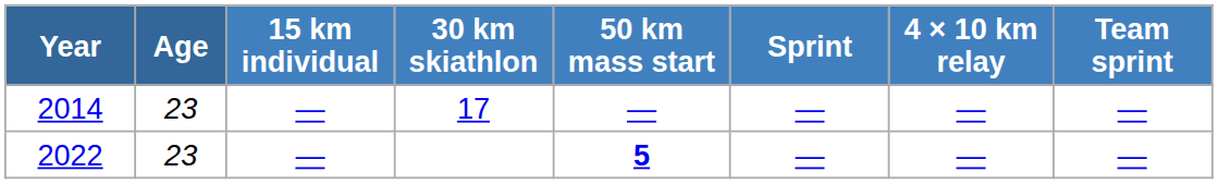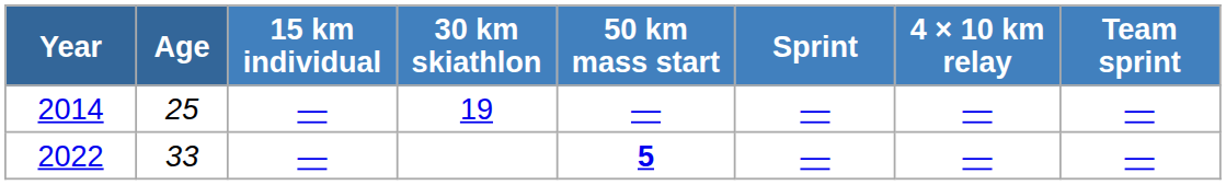 <table class="wikitable" style="font-size:95%; text-align:center; border:grey solid 1px; border-collapse:collapse; background:#ffffff;">
 <tr>
 <th style="background-color:#369; color:white; width:60px;"> Year </th>
 <th style="background-color:#369; color:white; width:40px;"> Age </th>
 <th style="background-color:#4180be; color:white; width:75px;"> 15 km <br> individual </th>
 <th style="background-color:#4180be; color:white; width:75px;"> 30 km <br> skiathlon </th>
 <th style="background-color:#4180be; color:white; width:75px;"> 50 km <br> mass start </th>
 <th style="background-color:#4180be; color:white; width:75px;"> Sprint </th>
 <th style="background-color:#4180be; color:white; width:75px;"> 4 × 10 km <br> relay </th>
 <th style="background-color:#4180be; color:white; width:75px;"> Team <br> sprint </th>
 </tr>
 <tr>
 <td><a href='#'>2014</a></td>
-<td><em>23</em></td>
+<td><em>25</em></td>
 <td><a href='#'>—</a></td>
-<td><a href='#'>17</a></td>
+<td><a href='#'>19</a></td>
 <td><a href='#'>—</a></td>
 <td><a href='#'>—</a></td>
 <td><a href='#'>—</a></td>
 <td><a href='#'>—</a></td>
 </tr>
 <tr>
 <td><a href='#'>2022</a></td>
-<td><em>23</em></td>
+<td><em>33</em></td>
 <td><a href='#'>—</a></td>
 <td><a href='#'></a></td>
 <td><strong><a href='#'>5</a></strong></td>
 <td><a href='#'>—</a></td>
 <td><a href='#'>—</a></td>
 <td><a href='#'>—</a></td>
 </tr>
 </table>
